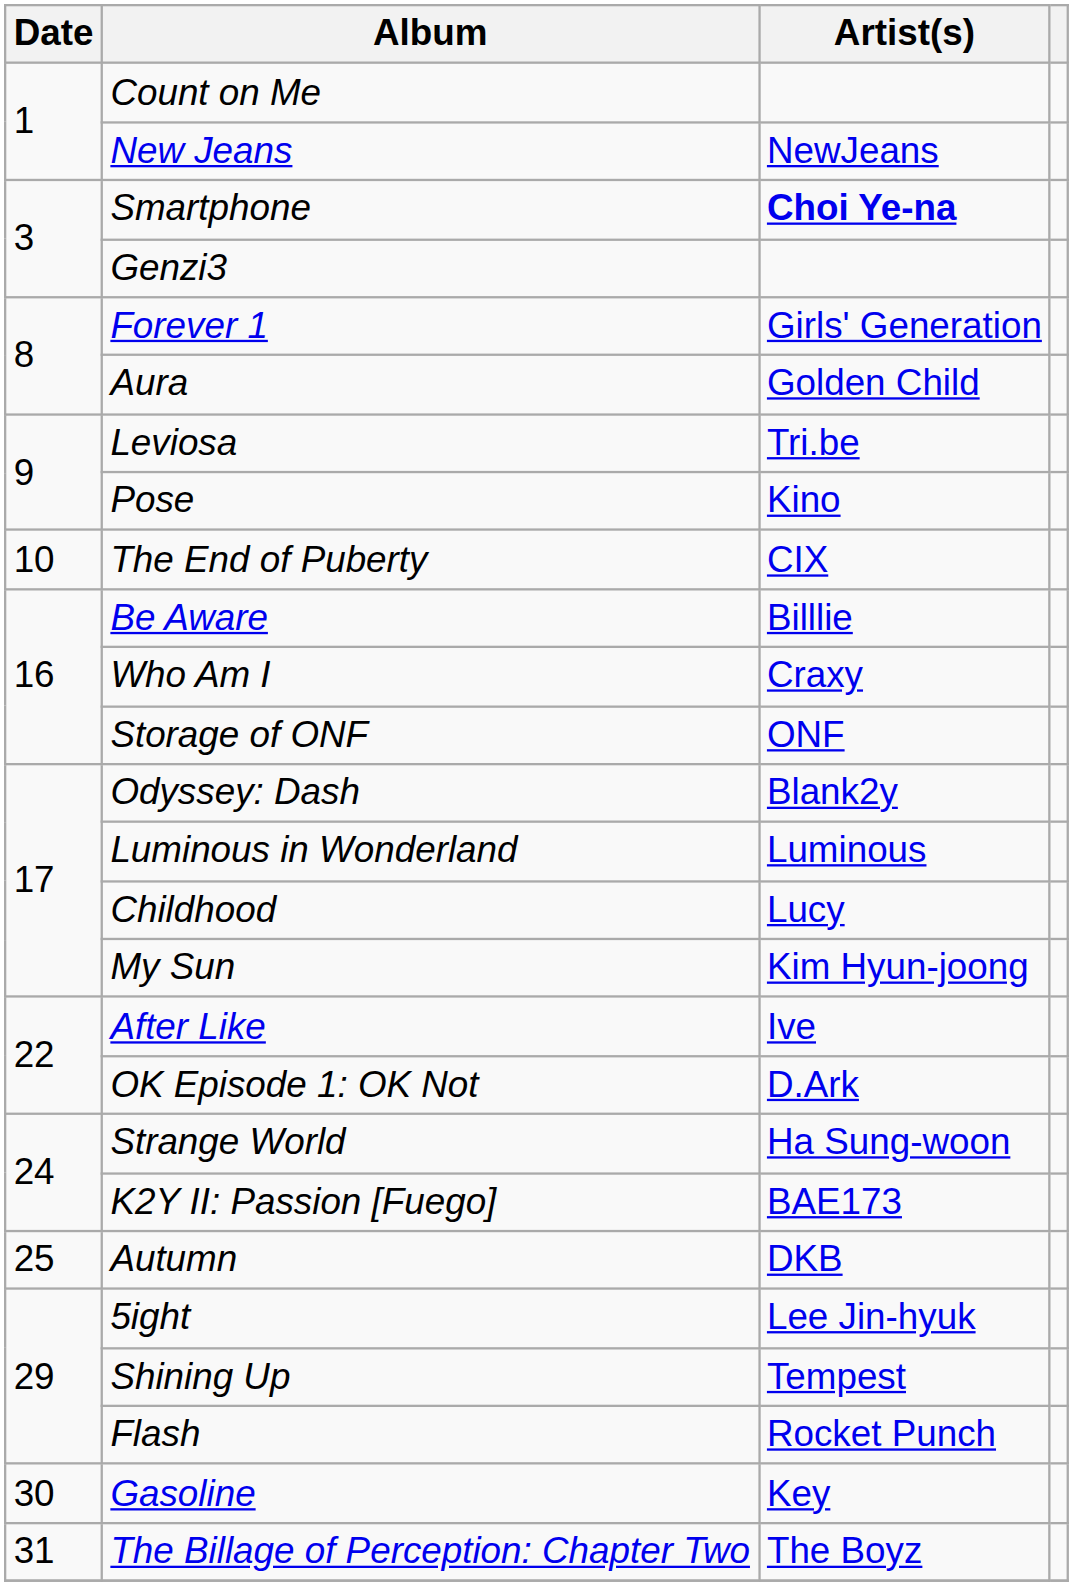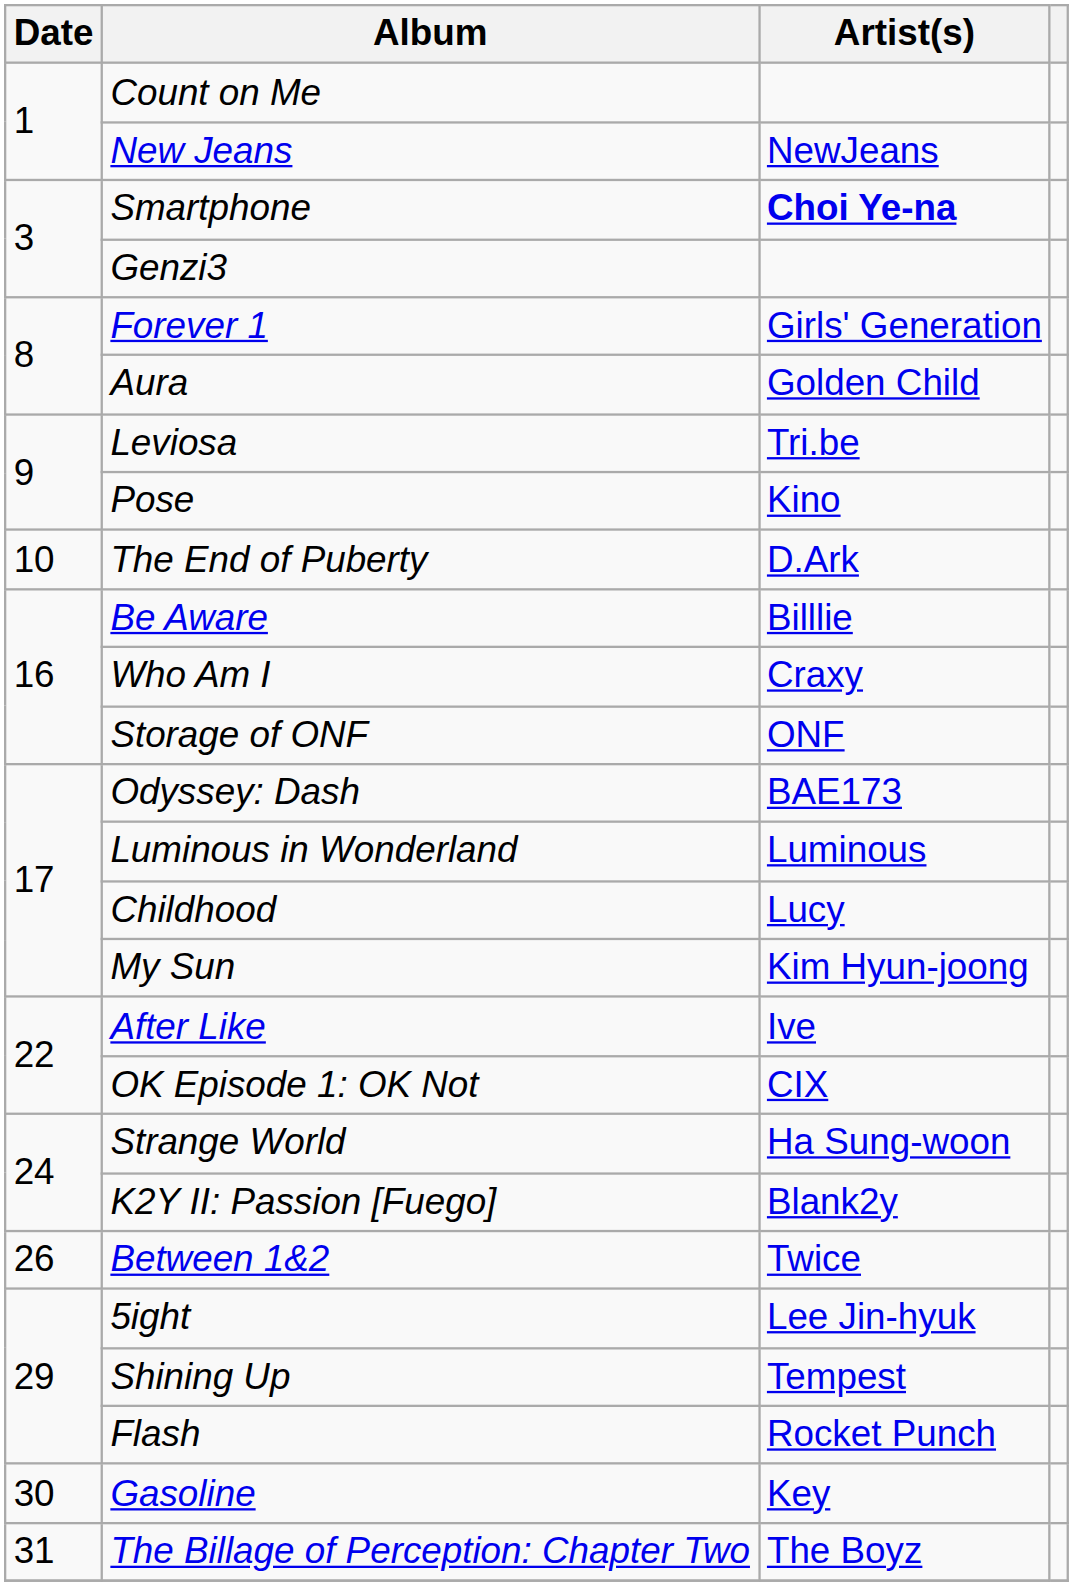 <table class="wikitable">
 <tr>
 <th>Date</th>
 <th>Album</th>
 <th>Artist(s)</th>
 <th></th>
 </tr>
 <tr>
 <td rowspan="2">1</td>
 <td><em>Count on Me</em></td>
 <td></td>
 <td></td>
 </tr>
 <tr>
 <td><em><a href='#'>New Jeans</a></em></td>
 <td><a href='#'>NewJeans</a></td>
 <td></td>
 </tr>
 <tr>
 <td rowspan="2">3</td>
 <td><em>Smartphone</em></td>
 <td><strong><a href='#'>Choi Ye-na</a></strong></td>
 <td></td>
 </tr>
 <tr>
 <td><em>Genzi3</em></td>
 <td></td>
 <td></td>
 </tr>
 <tr>
 <td rowspan="2">8</td>
 <td><em><a href='#'>Forever 1</a></em></td>
 <td><a href='#'>Girls' Generation</a></td>
 <td></td>
 </tr>
 <tr>
 <td><em>Aura</em></td>
 <td><a href='#'>Golden Child</a></td>
 <td></td>
 </tr>
 <tr>
 <td rowspan="2">9</td>
 <td><em>Leviosa</em></td>
 <td><a href='#'>Tri.be</a></td>
 <td></td>
 </tr>
 <tr>
 <td><em>Pose</em></td>
 <td><a href='#'>Kino</a></td>
 <td></td>
 </tr>
 <tr>
 <td>10</td>
 <td><em>The End of Puberty</em></td>
-<td><a href='#'>CIX</a></td>
+<td><a href='#'>D.Ark</a></td>
 <td></td>
 </tr>
 <tr>
 <td rowspan="3">16</td>
 <td><em><a href='#'>Be Aware</a></em></td>
 <td><a href='#'>Billlie</a></td>
 <td></td>
 </tr>
 <tr>
 <td><em>Who Am I</em></td>
 <td><a href='#'>Craxy</a></td>
 <td></td>
 </tr>
 <tr>
 <td><em>Storage of ONF</em></td>
 <td><a href='#'>ONF</a></td>
 <td></td>
 </tr>
 <tr>
 <td rowspan="4">17</td>
 <td><em>Odyssey: Dash</em></td>
-<td><a href='#'>Blank2y</a></td>
+<td><a href='#'>BAE173</a></td>
 <td></td>
 </tr>
 <tr>
 <td><em>Luminous in Wonderland</em></td>
 <td><a href='#'>Luminous</a></td>
 <td></td>
 </tr>
 <tr>
 <td><em>Childhood</em></td>
 <td><a href='#'>Lucy</a></td>
 <td></td>
 </tr>
 <tr>
 <td><em>My Sun</em></td>
 <td><a href='#'>Kim Hyun-joong</a></td>
 <td></td>
 </tr>
 <tr>
 <td rowspan="2">22</td>
 <td><em><a href='#'>After Like</a></em></td>
 <td><a href='#'>Ive</a></td>
 <td></td>
 </tr>
 <tr>
 <td><em>OK Episode 1: OK Not</em></td>
-<td><a href='#'>D.Ark</a></td>
+<td><a href='#'>CIX</a></td>
 <td></td>
 </tr>
 <tr>
 <td rowspan="2">24</td>
 <td><em>Strange World</em></td>
 <td><a href='#'>Ha Sung-woon</a></td>
 <td></td>
 </tr>
 <tr>
 <td><em>K2Y II: Passion [Fuego]</em></td>
-<td><a href='#'>BAE173</a></td>
+<td><a href='#'>Blank2y</a></td>
 <td></td>
 </tr>
 <tr>
-<td>25</td>
-<td><em>Autumn</em></td>
-<td><a href='#'>DKB</a></td>
+<td>26</td>
+<td><em><a href='#'>Between 1&2</a></em></td>
+<td><a href='#'>Twice</a></td>
 <td></td>
 </tr>
 <tr>
 <td rowspan="3">29</td>
 <td><em>5ight</em></td>
 <td><a href='#'>Lee Jin-hyuk</a></td>
 <td></td>
 </tr>
 <tr>
 <td><em>Shining Up</em></td>
 <td><a href='#'>Tempest</a></td>
 <td></td>
 </tr>
 <tr>
 <td><em>Flash</em></td>
 <td><a href='#'>Rocket Punch</a></td>
 <td></td>
 </tr>
 <tr>
 <td>30</td>
 <td><em><a href='#'>Gasoline</a></em></td>
 <td><a href='#'>Key</a></td>
 <td></td>
 </tr>
 <tr>
 <td>31</td>
 <td><em><a href='#'>The Billage of Perception: Chapter Two</a></em></td>
 <td><a href='#'>The Boyz</a></td>
 <td></td>
 </tr>
 <tr>
 </tr>
 </table>
